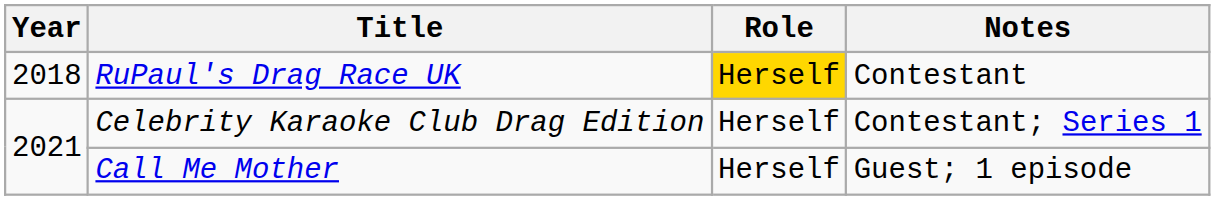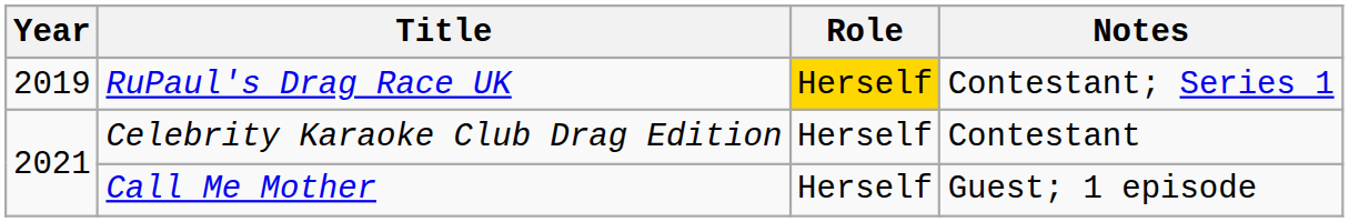 <table class="wikitable">
 <tr>
 <th>Year</th>
 <th>Title</th>
 <th>Role</th>
 <th>Notes</th>
 </tr>
 <tr>
-<td>2018</td>
+<td>2019</td>
 <td><em><a href='#'>RuPaul's Drag Race UK</a></em></td>
 <td style="background: gold;">Herself</td>
-<td>Contestant</td>
+<td>Contestant; <a href='#'>Series 1</a></td>
 </tr>
 <tr>
 <td rowspan="2">2021</td>
 <td><em>Celebrity Karaoke Club Drag Edition</em></td>
 <td>Herself</td>
-<td>Contestant; <a href='#'>Series 1</a></td>
+<td>Contestant</td>
 </tr>
 <tr>
 <td><em><a href='#'>Call Me Mother</a></em></td>
 <td>Herself</td>
 <td>Guest; 1 episode</td>
 </tr>
 </table>
